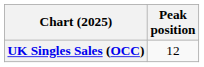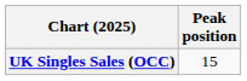 <table class="wikitable sortable plainrowheaders" style="text-align:center">
 <tr>
 <th scope="col">Chart (2025)</th>
 <th scope="col">Peak<br>position</th>
 </tr>
 <tr>
 <th scope="row"><a href='#'>UK Singles Sales</a> (<a href='#'>OCC</a>)</th>
-<td>12</td>
+<td>15</td>
 </tr>
 </table>
